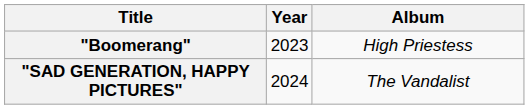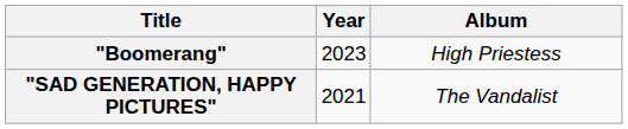 <table class="wikitable plainrowheaders" style="text-align:center;">
 <tr>
 <th scope="col" style="width:15em;">Title</th>
 <th scope="col" style="width:1em;">Year</th>
 <th scope="col" style="width:12em;">Album</th>
 </tr>
 <tr>
 <th scope="row">"Boomerang"<br></th>
 <td>2023</td>
 <td><em>High Priestess</em></td>
 </tr>
 <tr>
 <th scope="row">"SAD GENERATION, HAPPY PICTURES"<br></th>
-<td>2024</td>
+<td>2021</td>
 <td><em>The Vandalist</em></td>
 </tr>
 </table>
